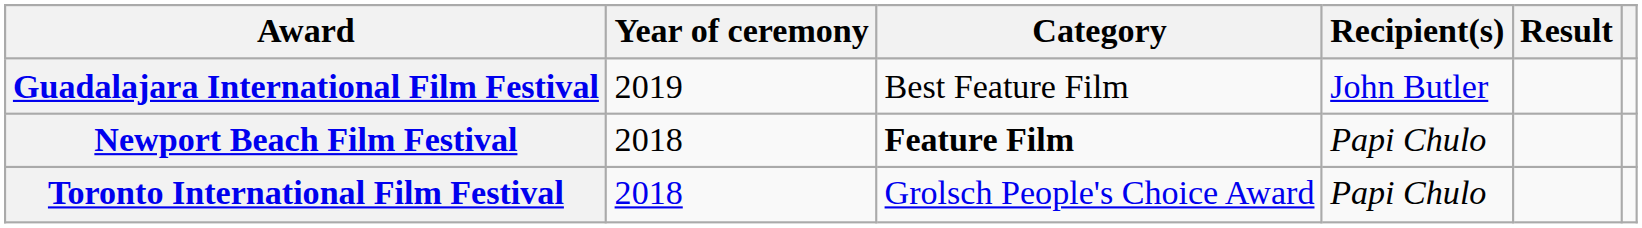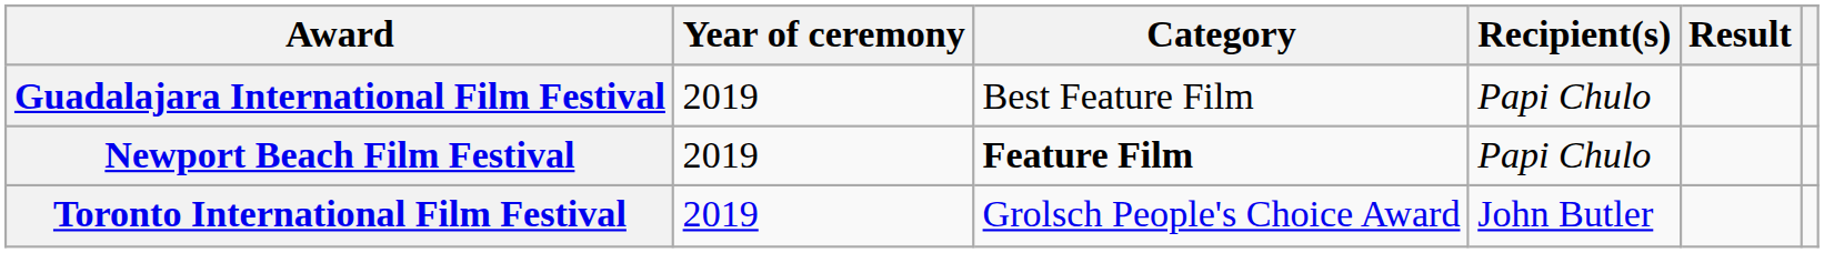 <table class="wikitable plainrowheaders sortable">
 <tr style="background:#ccc; text-align:center;">
 <th scope="col">Award</th>
 <th scope="col">Year of ceremony</th>
 <th scope="col">Category</th>
 <th scope="col">Recipient(s)</th>
 <th scope="col">Result</th>
 <th scope="col" class="unsortable"></th>
 </tr>
 <tr>
 <th scope="row"><a href='#'>Guadalajara International Film Festival</a></th>
 <td>2019</td>
 <td>Best Feature Film</td>
-<td><a href='#'>John Butler</a></td>
+<td><em>Papi Chulo</em></td>
 <td></td>
 <td></td>
 </tr>
 <tr>
 <th scope="row"><a href='#'>Newport Beach Film Festival</a></th>
-<td>2018</td>
+<td>2019</td>
 <td><strong>Feature Film</strong></td>
 <td><em>Papi Chulo</em></td>
 <td></td>
 <td style="text-align:center;"></td>
 </tr>
 <tr>
 <th scope="row"><a href='#'>Toronto International Film Festival</a></th>
-<td><a href='#'>2018</a></td>
+<td><a href='#'>2019</a></td>
 <td><a href='#'>Grolsch People's Choice Award</a></td>
-<td><em>Papi Chulo</em></td>
+<td><a href='#'>John Butler</a></td>
 <td></td>
 <td style="text-align:center;"></td>
 </tr>
 </table>
